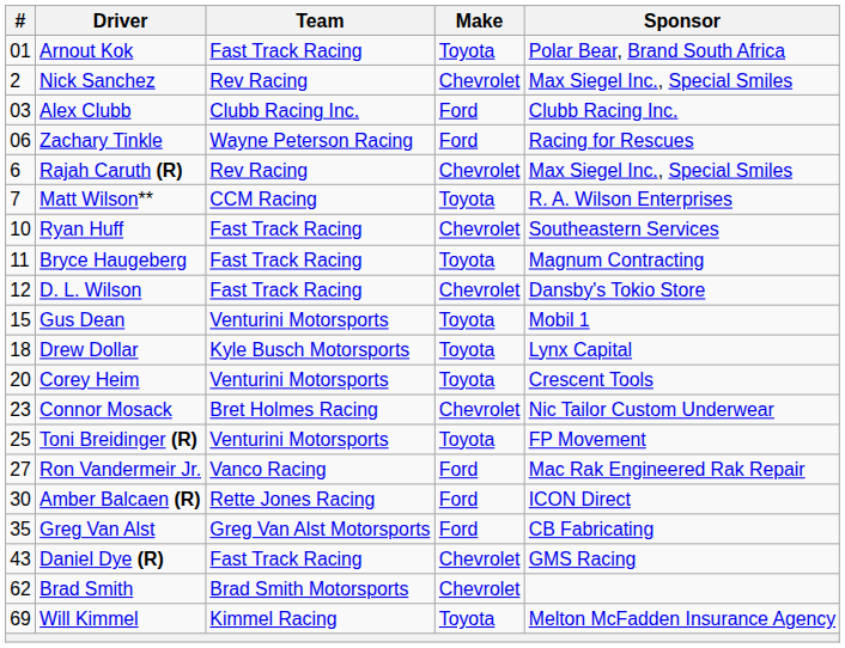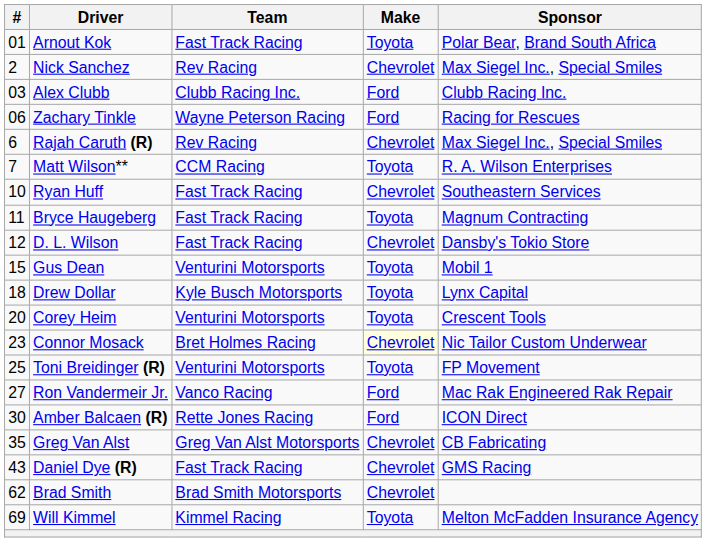 <table class="wikitable" style="font-size:95%">
 <tr>
 <th>#</th>
 <th>Driver</th>
 <th>Team</th>
 <th>Make</th>
 <th>Sponsor</th>
 </tr>
 <tr>
 <td>01</td>
 <td><a href='#'>Arnout Kok</a></td>
 <td><a href='#'>Fast Track Racing</a></td>
 <td><a href='#'>Toyota</a></td>
 <td><a href='#'>Polar Bear</a>, <a href='#'>Brand South Africa</a></td>
 </tr>
 <tr>
 <td>2</td>
 <td><a href='#'>Nick Sanchez</a></td>
 <td><a href='#'>Rev Racing</a></td>
 <td><a href='#'>Chevrolet</a></td>
 <td><a href='#'>Max Siegel Inc.</a>, <a href='#'>Special Smiles</a></td>
 </tr>
 <tr>
 <td>03</td>
 <td><a href='#'>Alex Clubb</a></td>
 <td><a href='#'>Clubb Racing Inc.</a></td>
 <td><a href='#'>Ford</a></td>
 <td><a href='#'>Clubb Racing Inc.</a></td>
 </tr>
 <tr>
 <td>06</td>
 <td><a href='#'>Zachary Tinkle</a></td>
 <td><a href='#'>Wayne Peterson Racing</a></td>
 <td><a href='#'>Ford</a></td>
 <td><a href='#'>Racing for Rescues</a></td>
 </tr>
 <tr>
 <td>6</td>
 <td><a href='#'>Rajah Caruth</a> <strong>(R)</strong></td>
 <td><a href='#'>Rev Racing</a></td>
 <td><a href='#'>Chevrolet</a></td>
 <td><a href='#'>Max Siegel Inc.</a>, <a href='#'>Special Smiles</a></td>
 </tr>
 <tr>
 <td>7</td>
 <td><a href='#'>Matt Wilson</a>**</td>
 <td><a href='#'>CCM Racing</a></td>
 <td><a href='#'>Toyota</a></td>
 <td><a href='#'>R. A. Wilson Enterprises</a></td>
 </tr>
 <tr>
 <td>10</td>
 <td><a href='#'>Ryan Huff</a></td>
 <td><a href='#'>Fast Track Racing</a></td>
 <td><a href='#'>Chevrolet</a></td>
 <td><a href='#'>Southeastern Services</a></td>
 </tr>
 <tr>
 <td>11</td>
 <td><a href='#'>Bryce Haugeberg</a></td>
 <td><a href='#'>Fast Track Racing</a></td>
 <td><a href='#'>Toyota</a></td>
 <td><a href='#'>Magnum Contracting</a></td>
 </tr>
 <tr>
 <td>12</td>
 <td><a href='#'>D. L. Wilson</a></td>
 <td><a href='#'>Fast Track Racing</a></td>
 <td><a href='#'>Chevrolet</a></td>
 <td><a href='#'>Dansby's Tokio Store</a></td>
 </tr>
 <tr>
 <td>15</td>
 <td><a href='#'>Gus Dean</a></td>
 <td><a href='#'>Venturini Motorsports</a></td>
 <td><a href='#'>Toyota</a></td>
 <td><a href='#'>Mobil 1</a></td>
 </tr>
 <tr>
 <td>18</td>
 <td><a href='#'>Drew Dollar</a></td>
 <td><a href='#'>Kyle Busch Motorsports</a></td>
 <td><a href='#'>Toyota</a></td>
 <td><a href='#'>Lynx Capital</a></td>
 </tr>
 <tr>
 <td>20</td>
 <td><a href='#'>Corey Heim</a></td>
 <td><a href='#'>Venturini Motorsports</a></td>
 <td><a href='#'>Toyota</a></td>
 <td><a href='#'>Crescent Tools</a></td>
 </tr>
 <tr>
 <td>23</td>
 <td><a href='#'>Connor Mosack</a></td>
 <td><a href='#'>Bret Holmes Racing</a></td>
-<td><a href='#'>Chevrolet</a></td>
+<td style="background: lightyellow;"><a href='#'>Chevrolet</a></td>
 <td><a href='#'>Nic Tailor Custom Underwear</a></td>
 </tr>
 <tr>
 <td>25</td>
 <td><a href='#'>Toni Breidinger</a> <strong>(R)</strong></td>
 <td><a href='#'>Venturini Motorsports</a></td>
 <td><a href='#'>Toyota</a></td>
 <td><a href='#'>FP Movement</a></td>
 </tr>
 <tr>
 <td>27</td>
 <td><a href='#'>Ron Vandermeir Jr.</a></td>
 <td><a href='#'>Vanco Racing</a></td>
 <td><a href='#'>Ford</a></td>
 <td><a href='#'>Mac Rak Engineered Rak Repair</a></td>
 </tr>
 <tr>
 <td>30</td>
 <td><a href='#'>Amber Balcaen</a> <strong>(R)</strong></td>
 <td><a href='#'>Rette Jones Racing</a></td>
 <td><a href='#'>Ford</a></td>
 <td><a href='#'>ICON Direct</a></td>
 </tr>
 <tr>
 <td>35</td>
 <td><a href='#'>Greg Van Alst</a></td>
 <td><a href='#'>Greg Van Alst Motorsports</a></td>
-<td><a href='#'>Ford</a></td>
+<td><a href='#'>Chevrolet</a></td>
 <td><a href='#'>CB Fabricating</a></td>
 </tr>
 <tr>
 <td>43</td>
 <td><a href='#'>Daniel Dye</a> <strong>(R)</strong></td>
 <td><a href='#'>Fast Track Racing</a></td>
 <td><a href='#'>Chevrolet</a></td>
 <td><a href='#'>GMS Racing</a></td>
 </tr>
 <tr>
 <td>62</td>
 <td><a href='#'>Brad Smith</a></td>
 <td><a href='#'>Brad Smith Motorsports</a></td>
 <td><a href='#'>Chevrolet</a></td>
 <td></td>
 </tr>
 <tr>
 <td>69</td>
 <td><a href='#'>Will Kimmel</a></td>
 <td><a href='#'>Kimmel Racing</a></td>
 <td><a href='#'>Toyota</a></td>
 <td><a href='#'>Melton McFadden Insurance Agency</a></td>
 </tr>
 <tr>
 <th colspan="5"></th>
 </tr>
 </table>
